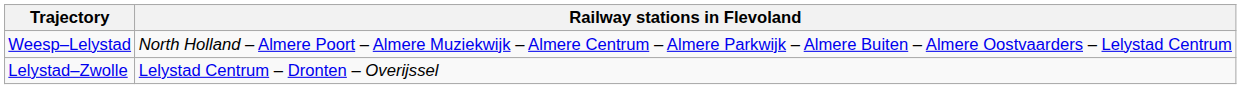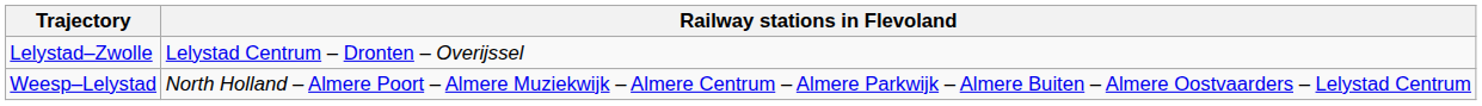 <table class="wikitable" |>
 <tr>
 <th>Trajectory</th>
 <th>Railway stations in Flevoland</th>
 </tr>
 <tr>
+<td><a href='#'>Lelystad–Zwolle</a></td>
+<td><a href='#'>Lelystad Centrum</a> – <a href='#'>Dronten</a> – <em>Overijssel</em></td>
+</tr>
+<tr>
 <td><a href='#'>Weesp–Lelystad</a></td>
 <td><em>North Holland</em> – <a href='#'>Almere Poort</a> – <a href='#'>Almere Muziekwijk</a> – <a href='#'>Almere Centrum</a> – <a href='#'>Almere Parkwijk</a> – <a href='#'>Almere Buiten</a> – <a href='#'>Almere Oostvaarders</a> – <a href='#'>Lelystad Centrum</a></td>
 </tr>
-<tr>
-<td><a href='#'>Lelystad–Zwolle</a></td>
-<td><a href='#'>Lelystad Centrum</a> – <a href='#'>Dronten</a> – <em>Overijssel</em></td>
-</tr>
 </table>
